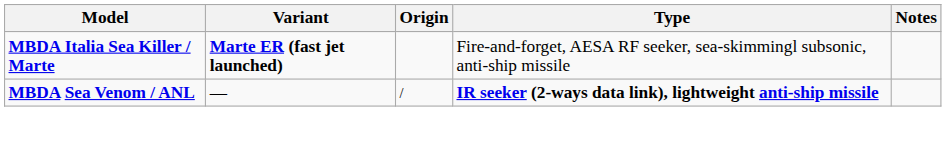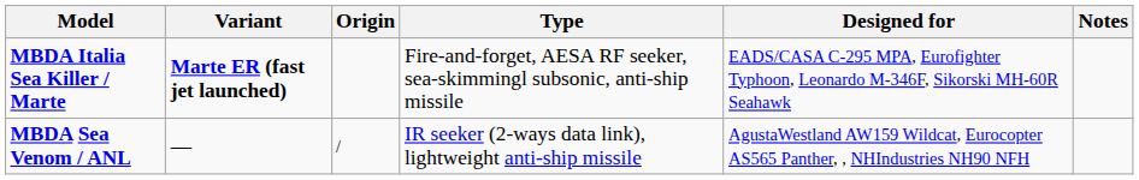 <table class="wikitable sortable">
 <tr>
 <th>Model</th>
 <th>Variant</th>
 <th>Origin</th>
 <th>Type</th>
+<th>Designed for</th>
 <th>Notes</th>
 </tr>
 <tr>
 <td><strong><a href='#'>MBDA Italia Sea Killer / Marte</a></strong></td>
 <td><strong><a href='#'>Marte ER</a> (fast jet launched)</strong></td>
 <td><small></small></td>
 <td>Fire-and-forget, AESA RF seeker, sea-skimmingl subsonic, anti-ship missile</td>
+<td><small><a href='#'>EADS/CASA C-295 MPA</a>, <a href='#'>Eurofighter Typhoon</a>, <a href='#'>Leonardo M-346F</a>, <a href='#'>Sikorski MH-60R Seahawk</a></small></td>
 <td></td>
 </tr>
 <tr>
 <td><strong><a href='#'>MBDA</a> <a href='#'>Sea Venom / ANL</a></strong></td>
 <td>—</td>
 <td><small> / </small></td>
-<td><strong><a href='#'>IR seeker</a> (2-ways data link), lightweight <a href='#'>anti-ship missile</a></strong></td>
+<td><a href='#'>IR seeker</a> (2-ways data link), lightweight <a href='#'>anti-ship missile</a></td>
+<td><a href='#'><small>AgustaWestland AW159 Wildcat</small></a><small>, <a href='#'>Eurocopter AS565 Panther</a>, , <a href='#'>NHIndustries NH90 NFH</a></small></td>
 <td></td>
 </tr>
 </table>
